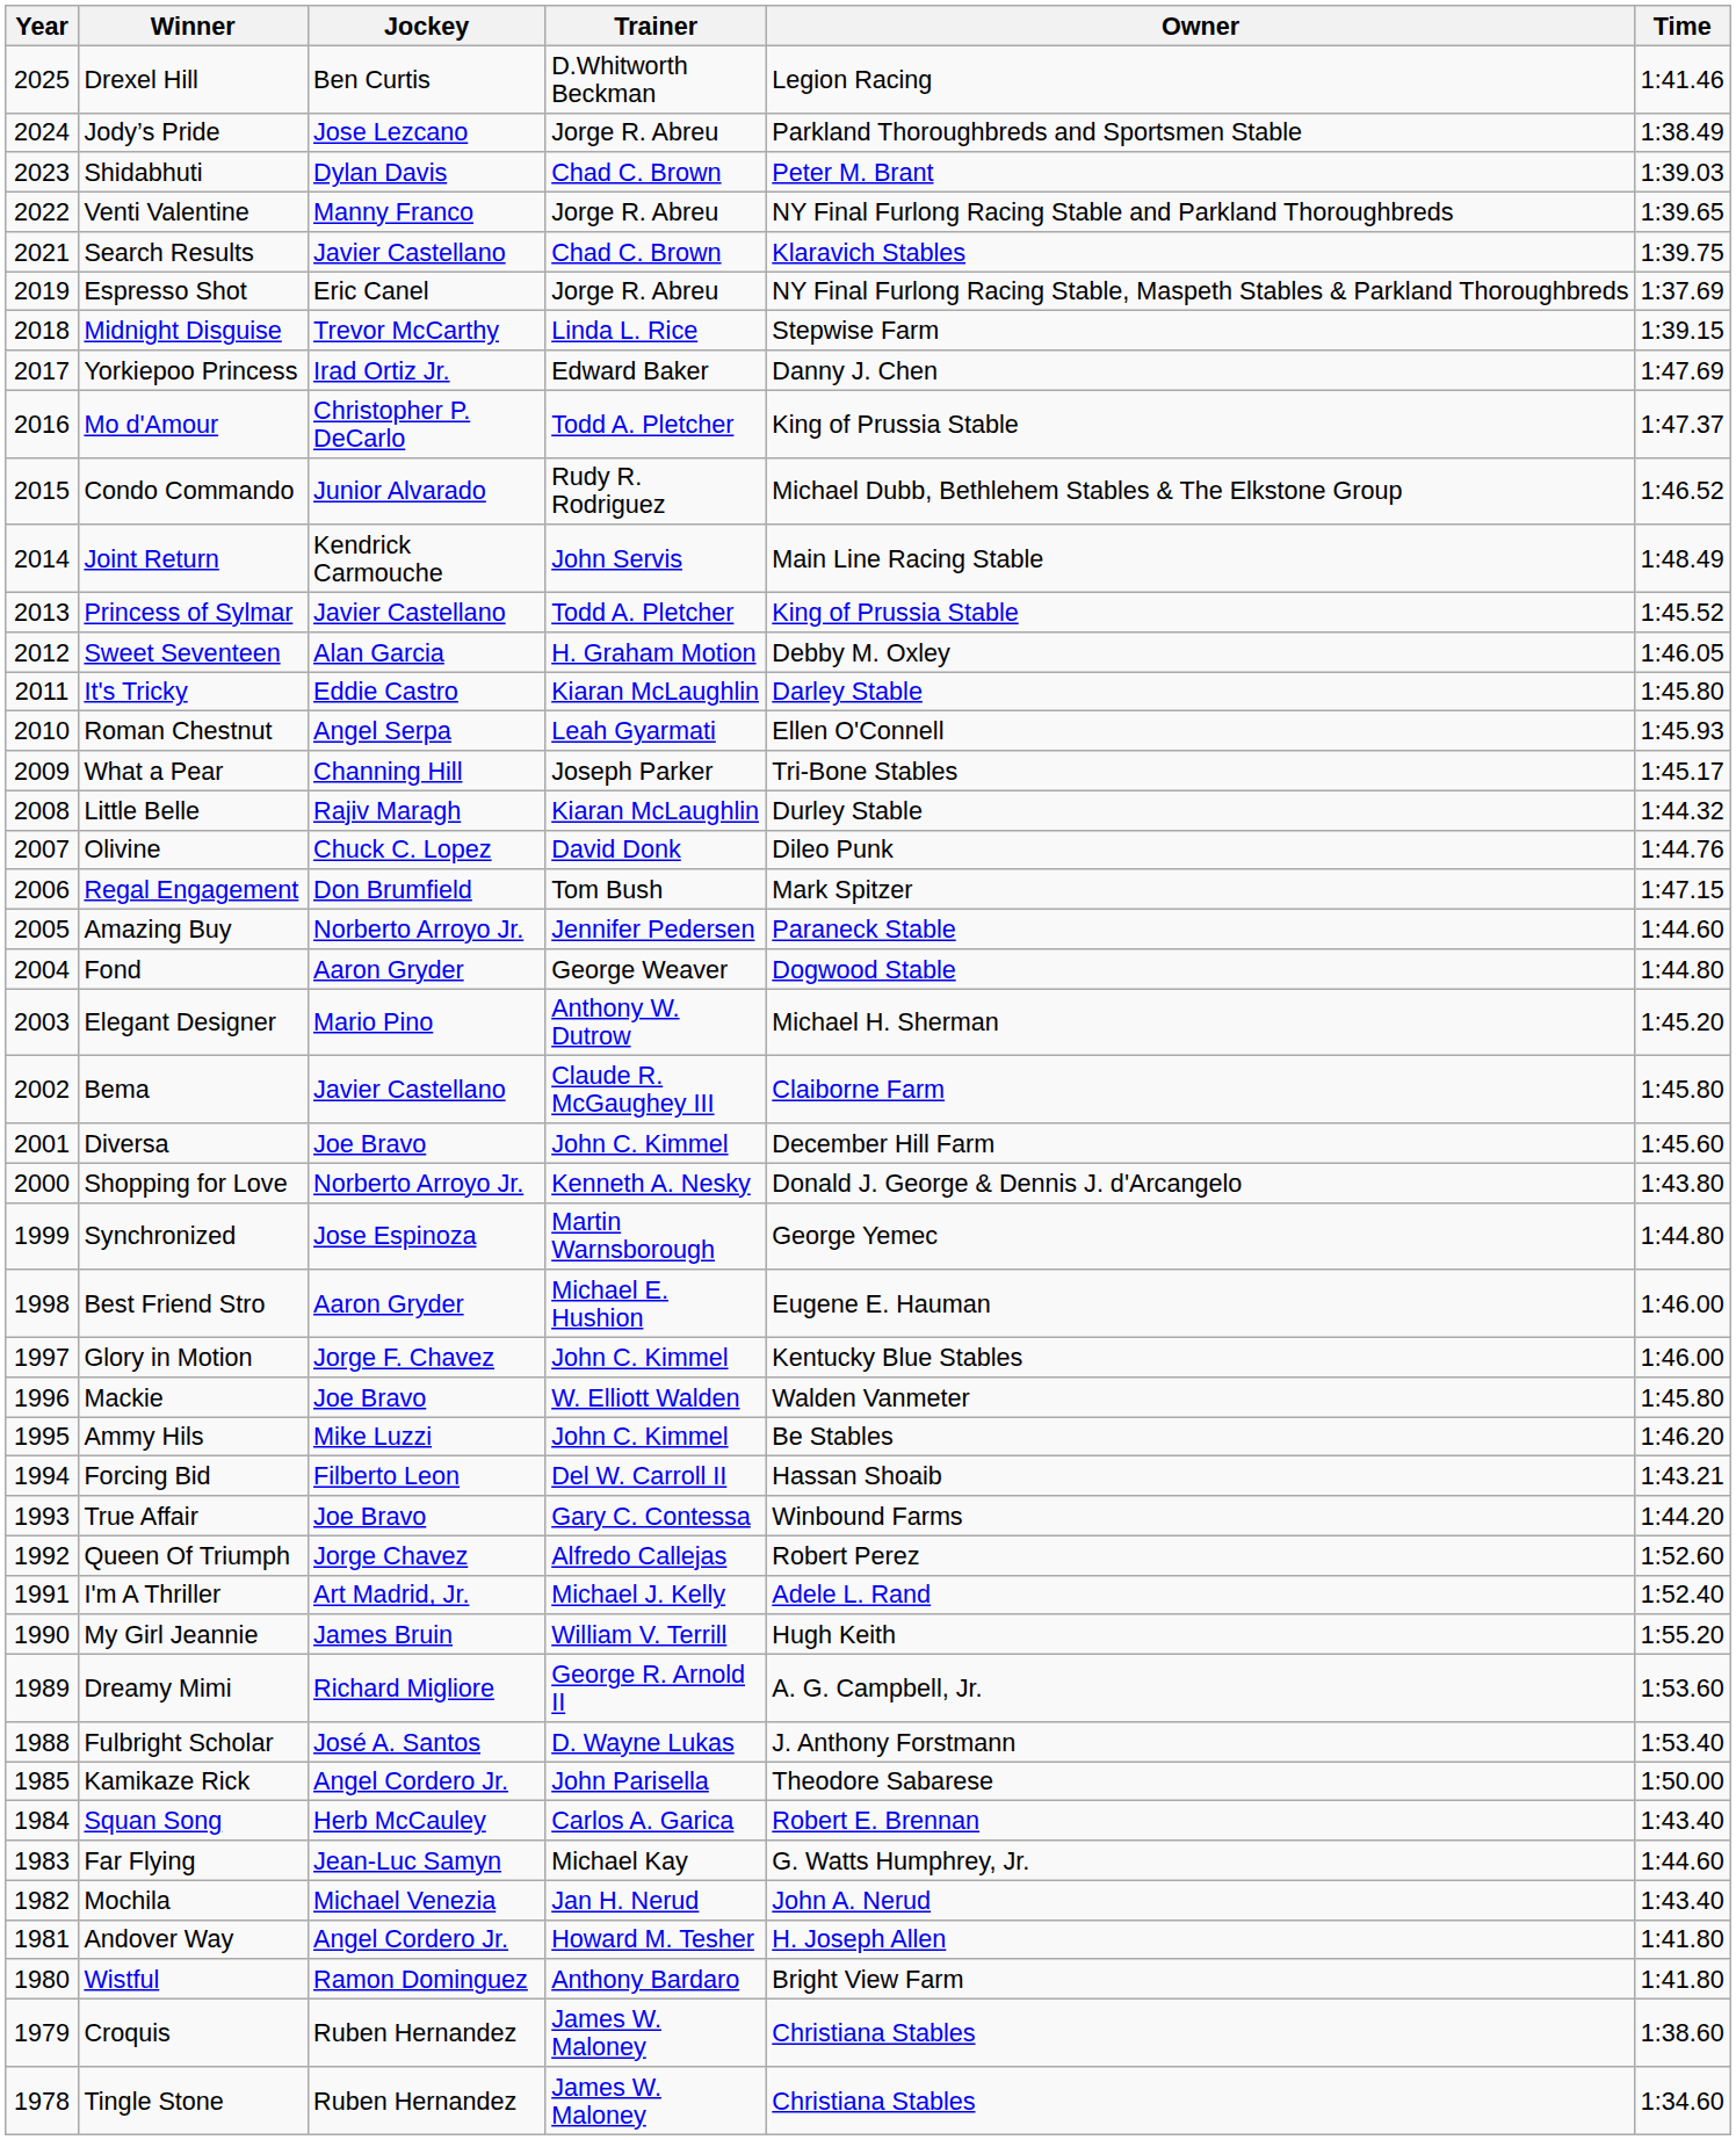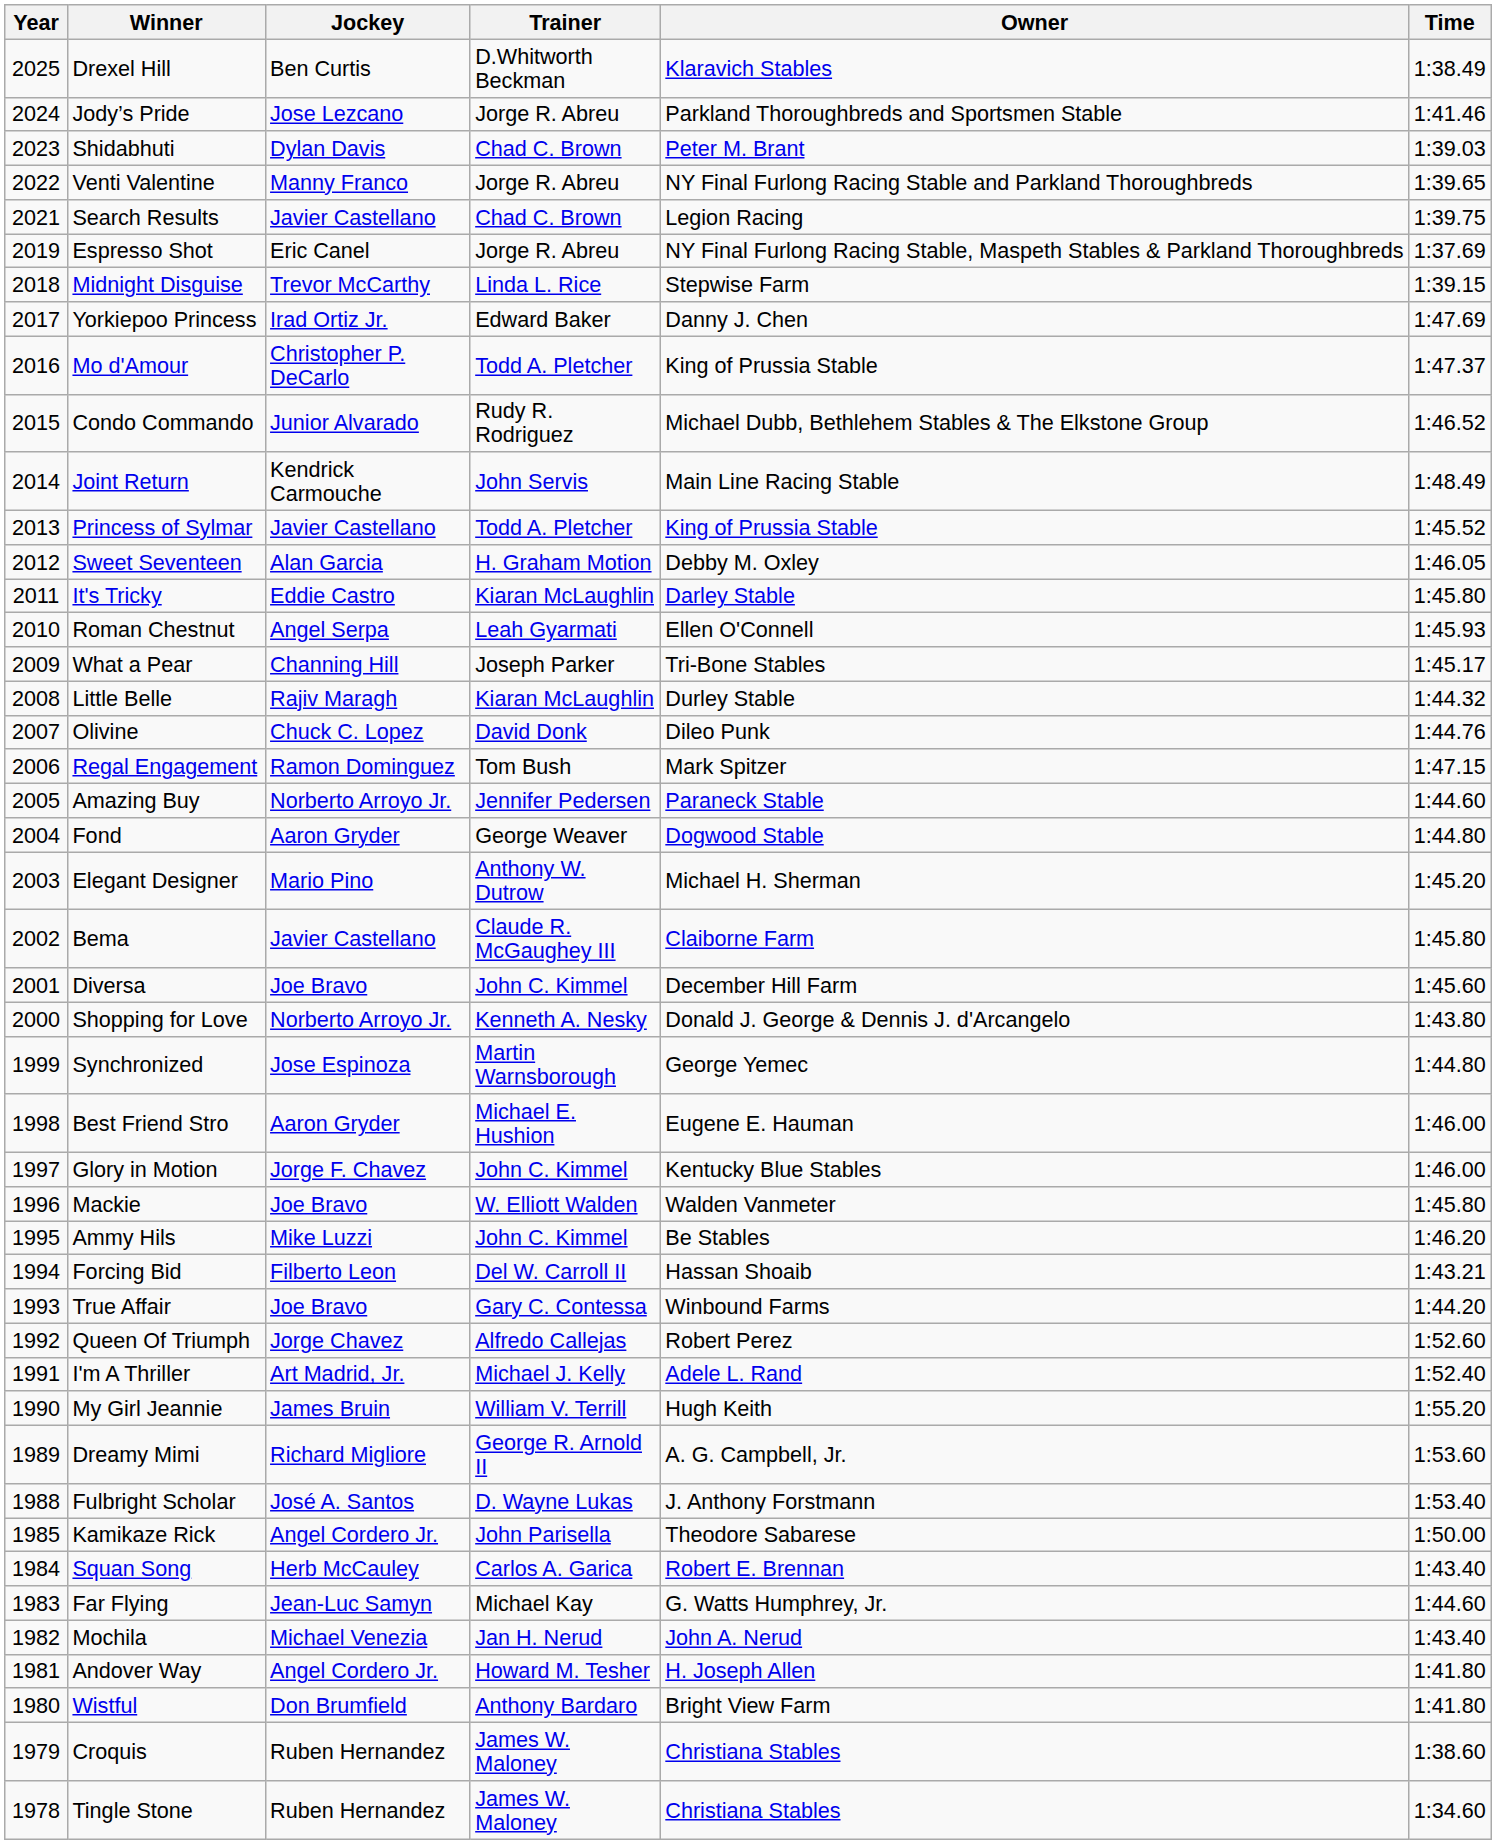 <table class="wikitable sortable" style="font-size:90%">
 <tr>
 <th style="width:35px">Year <br></th>
 <th style="width:125px">Winner <br></th>
 <th style="width:130px">Jockey <br></th>
 <th style="width:120px">Trainer <br></th>
 <th>Owner <br></th>
 <th style="width:45px">Time</th>
 </tr>
 <tr>
 <td align="center">2025</td>
 <td>Drexel Hill</td>
 <td>Ben Curtis</td>
 <td>D.Whitworth Beckman</td>
-<td>Legion Racing</td>
-<td align="center">1:41.46</td>
+<td><a href='#'>Klaravich Stables</a></td>
+<td align="center">1:38.49</td>
 </tr>
 <tr>
 <td align="center">2024</td>
 <td>Jody’s Pride</td>
 <td><a href='#'>Jose Lezcano</a></td>
 <td>Jorge R. Abreu</td>
 <td>Parkland Thoroughbreds and Sportsmen Stable</td>
-<td align="center">1:38.49</td>
+<td align="center">1:41.46</td>
 </tr>
 <tr>
 <td align="center">2023</td>
 <td>Shidabhuti</td>
 <td><a href='#'>Dylan Davis</a></td>
 <td><a href='#'>Chad C. Brown</a></td>
 <td><a href='#'>Peter M. Brant</a></td>
 <td align="center">1:39.03</td>
 </tr>
 <tr>
 <td align="center">2022</td>
 <td>Venti Valentine</td>
 <td><a href='#'>Manny Franco</a></td>
 <td>Jorge R. Abreu</td>
 <td>NY Final Furlong Racing Stable and Parkland Thoroughbreds</td>
 <td align="center">1:39.65</td>
 </tr>
 <tr>
 <td align="center">2021</td>
 <td>Search Results</td>
 <td><a href='#'>Javier Castellano</a></td>
 <td><a href='#'>Chad C. Brown</a></td>
-<td><a href='#'>Klaravich Stables</a></td>
+<td>Legion Racing</td>
 <td align="center">1:39.75</td>
 </tr>
 <tr>
 <td align="center">2019</td>
 <td>Espresso Shot</td>
 <td>Eric Canel</td>
 <td>Jorge R. Abreu</td>
 <td>NY Final Furlong Racing Stable, Maspeth Stables & Parkland Thoroughbreds</td>
 <td align="center">1:37.69</td>
 </tr>
 <tr>
 <td align="center">2018</td>
 <td><a href='#'>Midnight Disguise</a></td>
 <td><a href='#'>Trevor McCarthy</a></td>
 <td><a href='#'>Linda L. Rice</a></td>
 <td>Stepwise Farm</td>
 <td align="center">1:39.15</td>
 </tr>
 <tr>
 <td align="center">2017</td>
 <td>Yorkiepoo Princess</td>
 <td><a href='#'>Irad Ortiz Jr.</a></td>
 <td>Edward Baker</td>
 <td>Danny J. Chen</td>
 <td align="center">1:47.69</td>
 </tr>
 <tr>
 <td align="center">2016</td>
 <td><a href='#'>Mo d'Amour</a></td>
 <td><a href='#'>Christopher P. DeCarlo</a></td>
 <td><a href='#'>Todd A. Pletcher</a></td>
 <td>King of Prussia Stable</td>
 <td align="center">1:47.37</td>
 </tr>
 <tr>
 <td align="center">2015</td>
 <td>Condo Commando</td>
 <td><a href='#'>Junior Alvarado</a></td>
 <td>Rudy R. Rodriguez</td>
 <td>Michael Dubb, Bethlehem Stables & The Elkstone Group</td>
 <td align="center">1:46.52</td>
 </tr>
 <tr>
 <td align="center">2014</td>
 <td><a href='#'>Joint Return</a></td>
 <td>Kendrick Carmouche</td>
 <td><a href='#'>John Servis</a></td>
 <td>Main Line Racing Stable</td>
 <td align="center">1:48.49</td>
 </tr>
 <tr>
 <td align="center">2013</td>
 <td><a href='#'>Princess of Sylmar</a></td>
 <td><a href='#'>Javier Castellano</a></td>
 <td><a href='#'>Todd A. Pletcher</a></td>
 <td><a href='#'>King of Prussia Stable</a></td>
 <td align="center">1:45.52</td>
 </tr>
 <tr>
 <td align="center">2012</td>
 <td><a href='#'>Sweet Seventeen</a></td>
 <td><a href='#'>Alan Garcia</a></td>
 <td><a href='#'>H. Graham Motion</a></td>
 <td>Debby M. Oxley</td>
 <td align="center">1:46.05</td>
 </tr>
 <tr>
 <td align="center">2011</td>
 <td><a href='#'>It's Tricky</a></td>
 <td><a href='#'>Eddie Castro</a></td>
 <td><a href='#'>Kiaran McLaughlin</a></td>
 <td><a href='#'>Darley Stable</a></td>
 <td align="center">1:45.80</td>
 </tr>
 <tr>
 <td align="center">2010</td>
 <td>Roman Chestnut</td>
 <td><a href='#'>Angel Serpa</a></td>
 <td><a href='#'>Leah Gyarmati</a></td>
 <td>Ellen O'Connell</td>
 <td align="center">1:45.93</td>
 </tr>
 <tr>
 <td align="center">2009</td>
 <td>What a Pear</td>
 <td><a href='#'>Channing Hill</a></td>
 <td>Joseph Parker</td>
 <td>Tri-Bone Stables</td>
 <td align="center">1:45.17</td>
 </tr>
 <tr>
 <td align="center">2008</td>
 <td>Little Belle</td>
 <td><a href='#'>Rajiv Maragh</a></td>
 <td><a href='#'>Kiaran McLaughlin</a></td>
 <td>Durley Stable</td>
 <td align="center">1:44.32</td>
 </tr>
 <tr>
 <td align="center">2007</td>
 <td>Olivine</td>
 <td><a href='#'>Chuck C. Lopez</a></td>
 <td><a href='#'>David Donk</a></td>
 <td>Dileo Punk</td>
 <td align="center">1:44.76</td>
 </tr>
 <tr>
 <td align="center">2006</td>
 <td><a href='#'>Regal Engagement</a></td>
-<td><a href='#'>Don Brumfield</a></td>
+<td><a href='#'>Ramon Dominguez</a></td>
 <td>Tom Bush</td>
 <td>Mark Spitzer</td>
 <td align="center">1:47.15</td>
 </tr>
 <tr>
 <td align="center">2005</td>
 <td>Amazing Buy</td>
 <td><a href='#'>Norberto Arroyo Jr.</a></td>
 <td><a href='#'>Jennifer Pedersen</a></td>
 <td><a href='#'>Paraneck Stable</a></td>
 <td align="center">1:44.60</td>
 </tr>
 <tr>
 <td align="center">2004</td>
 <td>Fond</td>
 <td><a href='#'>Aaron Gryder</a></td>
 <td>George Weaver</td>
 <td><a href='#'>Dogwood Stable</a></td>
 <td align="center">1:44.80</td>
 </tr>
 <tr>
 <td align="center">2003</td>
 <td>Elegant Designer</td>
 <td><a href='#'>Mario Pino</a></td>
 <td><a href='#'>Anthony W. Dutrow</a></td>
 <td>Michael H. Sherman</td>
 <td align="center">1:45.20</td>
 </tr>
 <tr>
 <td align="center">2002</td>
 <td>Bema</td>
 <td><a href='#'>Javier Castellano</a></td>
 <td><a href='#'>Claude R. McGaughey III</a></td>
 <td><a href='#'>Claiborne Farm</a></td>
 <td align="center">1:45.80</td>
 </tr>
 <tr>
 <td align="center">2001</td>
 <td>Diversa</td>
 <td><a href='#'>Joe Bravo</a></td>
 <td><a href='#'>John C. Kimmel</a></td>
 <td>December Hill Farm</td>
 <td align="center">1:45.60</td>
 </tr>
 <tr>
 <td align="center">2000</td>
 <td>Shopping for Love</td>
 <td><a href='#'>Norberto Arroyo Jr.</a></td>
 <td><a href='#'>Kenneth A. Nesky</a></td>
 <td>Donald J. George & Dennis J. d'Arcangelo</td>
 <td align="center">1:43.80</td>
 </tr>
 <tr>
 <td align="center">1999</td>
 <td>Synchronized</td>
 <td><a href='#'>Jose Espinoza</a></td>
 <td><a href='#'>Martin Warnsborough</a></td>
 <td>George Yemec</td>
 <td align="center">1:44.80</td>
 </tr>
 <tr>
 <td align="center">1998</td>
 <td>Best Friend Stro</td>
 <td><a href='#'>Aaron Gryder</a></td>
 <td><a href='#'>Michael E. Hushion</a></td>
 <td>Eugene E. Hauman</td>
 <td align="center">1:46.00</td>
 </tr>
 <tr>
 <td align="center">1997</td>
 <td>Glory in Motion</td>
 <td><a href='#'>Jorge F. Chavez</a></td>
 <td><a href='#'>John C. Kimmel</a></td>
 <td>Kentucky Blue Stables</td>
 <td align="center">1:46.00</td>
 </tr>
 <tr>
 <td align="center">1996</td>
 <td>Mackie</td>
 <td><a href='#'>Joe Bravo</a></td>
 <td><a href='#'>W. Elliott Walden</a></td>
 <td>Walden Vanmeter</td>
 <td align="center">1:45.80</td>
 </tr>
 <tr>
 <td align="center">1995</td>
 <td>Ammy Hils</td>
 <td><a href='#'>Mike Luzzi</a></td>
 <td><a href='#'>John C. Kimmel</a></td>
 <td>Be Stables</td>
 <td align="center">1:46.20</td>
 </tr>
 <tr>
 <td align="center">1994</td>
 <td>Forcing Bid</td>
 <td><a href='#'>Filberto Leon</a></td>
 <td><a href='#'>Del W. Carroll II</a></td>
 <td>Hassan Shoaib</td>
 <td align="center">1:43.21</td>
 </tr>
 <tr>
 <td align="center">1993</td>
 <td>True Affair</td>
 <td><a href='#'>Joe Bravo</a></td>
 <td><a href='#'>Gary C. Contessa</a></td>
 <td>Winbound Farms</td>
 <td align="center">1:44.20</td>
 </tr>
 <tr>
 <td align="center">1992</td>
 <td>Queen Of Triumph</td>
 <td><a href='#'>Jorge Chavez</a></td>
 <td><a href='#'>Alfredo Callejas</a></td>
 <td>Robert Perez</td>
 <td align="center">1:52.60</td>
 </tr>
 <tr>
 <td align="center">1991</td>
 <td>I'm A Thriller</td>
 <td><a href='#'>Art Madrid, Jr.</a></td>
 <td><a href='#'>Michael J. Kelly</a></td>
 <td><a href='#'>Adele L. Rand</a></td>
 <td align="center">1:52.40</td>
 </tr>
 <tr>
 <td align="center">1990</td>
 <td>My Girl Jeannie</td>
 <td><a href='#'>James Bruin</a></td>
 <td><a href='#'>William V. Terrill</a></td>
 <td>Hugh Keith</td>
 <td align="center">1:55.20</td>
 </tr>
 <tr>
 <td align="center">1989</td>
 <td>Dreamy Mimi</td>
 <td><a href='#'>Richard Migliore</a></td>
 <td><a href='#'>George R. Arnold II</a></td>
 <td>A. G. Campbell, Jr.</td>
 <td align="center">1:53.60</td>
 </tr>
 <tr>
 <td align="center">1988</td>
 <td>Fulbright Scholar</td>
 <td><a href='#'>José A. Santos</a></td>
 <td><a href='#'>D. Wayne Lukas</a></td>
 <td>J. Anthony Forstmann</td>
 <td align="center">1:53.40</td>
 </tr>
 <tr>
 <td align="center">1985</td>
 <td>Kamikaze Rick</td>
 <td><a href='#'>Angel Cordero Jr.</a></td>
 <td><a href='#'>John Parisella</a></td>
 <td>Theodore Sabarese</td>
 <td align="center">1:50.00</td>
 </tr>
 <tr>
 <td align="center">1984</td>
 <td><a href='#'>Squan Song</a></td>
 <td><a href='#'>Herb McCauley</a></td>
 <td><a href='#'>Carlos A. Garica</a></td>
 <td><a href='#'>Robert E. Brennan</a></td>
 <td align="center">1:43.40</td>
 </tr>
 <tr>
 <td align="center">1983</td>
 <td>Far Flying</td>
 <td><a href='#'>Jean-Luc Samyn</a></td>
 <td>Michael Kay</td>
 <td>G. Watts Humphrey, Jr.</td>
 <td align="center">1:44.60</td>
 </tr>
 <tr>
 <td align="center">1982</td>
 <td>Mochila</td>
 <td><a href='#'>Michael Venezia</a></td>
 <td><a href='#'>Jan H. Nerud</a></td>
 <td><a href='#'>John A. Nerud</a></td>
 <td align="center">1:43.40</td>
 </tr>
 <tr>
 <td align="center">1981</td>
 <td>Andover Way</td>
 <td><a href='#'>Angel Cordero Jr.</a></td>
 <td><a href='#'>Howard M. Tesher</a></td>
 <td><a href='#'>H. Joseph Allen</a></td>
 <td align="center">1:41.80</td>
 </tr>
 <tr>
 <td align="center">1980</td>
 <td><a href='#'>Wistful</a></td>
-<td><a href='#'>Ramon Dominguez</a></td>
+<td><a href='#'>Don Brumfield</a></td>
 <td><a href='#'>Anthony Bardaro</a></td>
 <td>Bright View Farm</td>
 <td align="center">1:41.80</td>
 </tr>
 <tr>
 <td align="center">1979</td>
 <td>Croquis</td>
 <td>Ruben Hernandez</td>
 <td><a href='#'>James W. Maloney</a></td>
 <td><a href='#'>Christiana Stables</a></td>
 <td align="center">1:38.60</td>
 </tr>
 <tr>
 <td align="center">1978</td>
 <td>Tingle Stone</td>
 <td>Ruben Hernandez</td>
 <td><a href='#'>James W. Maloney</a></td>
 <td><a href='#'>Christiana Stables</a></td>
 <td align="center">1:34.60</td>
 </tr>
 </table>
